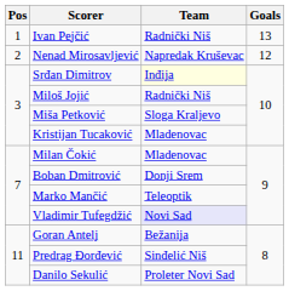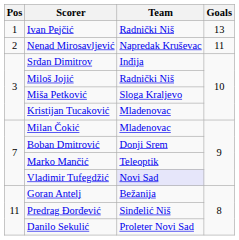 <table class="wikitable">
 <tr>
 <th>Pos</th>
 <th>Scorer</th>
 <th>Team</th>
 <th align=center>Goals</th>
 </tr>
 <tr>
 <td style="text-align:center">1</td>
 <td> <a href='#'>Ivan Pejčić</a></td>
 <td><a href='#'>Radnički Niš</a></td>
 <td style="text-align:center">13</td>
 </tr>
 <tr>
 <td rowspan=1 style="text-align:center">2</td>
 <td> <a href='#'>Nenad Mirosavljević</a></td>
 <td><a href='#'>Napredak Kruševac</a></td>
-<td style="text-align:center">12</td>
+<td style="text-align:center">11</td>
 </tr>
 <tr>
 <td rowspan=4 style="text-align:center">3</td>
 <td> <a href='#'>Srđan Dimitrov</a></td>
-<td style="background: lightyellow;"><a href='#'>Inđija</a></td>
+<td><a href='#'>Inđija</a></td>
 <td rowspan=4 style="text-align:center">10</td>
 </tr>
 <tr>
 <td> <a href='#'>Miloš Jojić</a></td>
 <td><a href='#'>Radnički Niš</a></td>
 </tr>
 <tr>
 <td> <a href='#'>Miša Petković</a></td>
 <td><a href='#'>Sloga Kraljevo</a></td>
 </tr>
 <tr>
 <td> <a href='#'>Kristijan Tucaković</a></td>
 <td><a href='#'>Mladenovac</a></td>
 </tr>
 <tr>
 <td rowspan=4 style="text-align:center">7</td>
 <td> <a href='#'>Milan Čokić</a></td>
 <td><a href='#'>Mladenovac</a></td>
 <td rowspan=4 style="text-align:center">9</td>
 </tr>
 <tr>
 <td> <a href='#'>Boban Dmitrović</a></td>
 <td><a href='#'>Donji Srem</a></td>
 </tr>
 <tr>
 <td> <a href='#'>Marko Mančić</a></td>
 <td><a href='#'>Teleoptik</a></td>
 </tr>
 <tr>
 <td> <a href='#'>Vladimir Tufegdžić</a></td>
 <td style="background: lavender;"><a href='#'>Novi Sad</a></td>
 </tr>
 <tr>
 <td rowspan=3 style="text-align:center">11</td>
 <td> <a href='#'>Goran Antelj</a></td>
 <td><a href='#'>Bežanija</a></td>
 <td rowspan=3 style="text-align:center">8</td>
 </tr>
 <tr>
 <td> <a href='#'>Predrag Đorđević</a></td>
 <td><a href='#'>Sinđelić Niš</a></td>
 </tr>
 <tr>
 <td> <a href='#'>Danilo Sekulić</a></td>
 <td><a href='#'>Proleter Novi Sad</a></td>
 </tr>
 </table>
